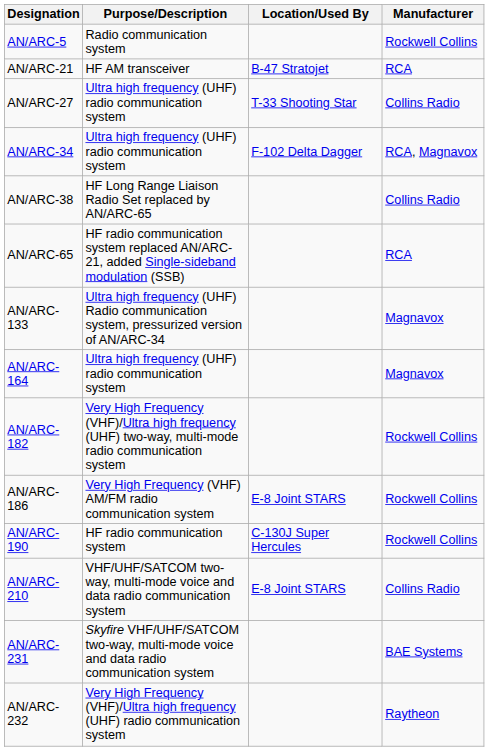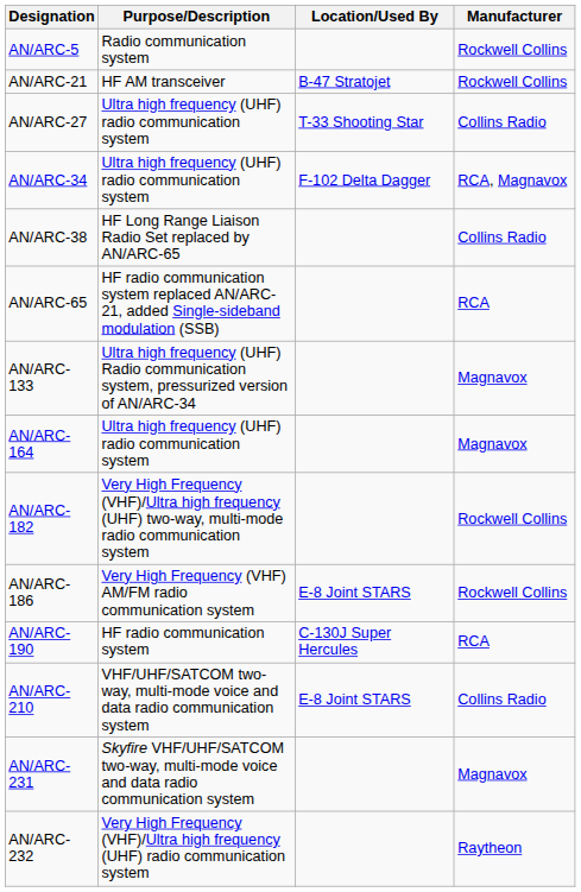 <table class="wikitable sortable">
 <tr>
 <th scope="col">Designation</th>
 <th scope="col" style="width: 500px;">Purpose/Description</th>
 <th scope="col" style="width: 500px;">Location/Used By</th>
 <th scope="col" style="width: 250px;">Manufacturer</th>
 </tr>
 <tr>
 <td><a href='#'>AN/ARC-5</a></td>
 <td>Radio communication system</td>
 <td></td>
 <td><a href='#'>Rockwell Collins</a></td>
 </tr>
 <tr>
 <td>AN/ARC-21</td>
 <td>HF AM transceiver</td>
 <td><a href='#'>B-47 Stratojet</a></td>
-<td><a href='#'>RCA</a></td>
+<td><a href='#'>Rockwell Collins</a></td>
 </tr>
 <tr>
 <td>AN/ARC-27</td>
 <td><a href='#'>Ultra high frequency</a> (UHF) radio communication system</td>
 <td><a href='#'>T-33 Shooting Star</a></td>
 <td><a href='#'>Collins Radio</a></td>
 </tr>
 <tr>
 <td><a href='#'>AN/ARC-34</a></td>
 <td><a href='#'>Ultra high frequency</a> (UHF) radio communication system</td>
 <td><a href='#'>F-102 Delta Dagger</a></td>
 <td><a href='#'>RCA</a>, <a href='#'>Magnavox</a></td>
 </tr>
 <tr>
 <td>AN/ARC-38</td>
 <td>HF Long Range Liaison Radio Set replaced by AN/ARC-65</td>
 <td></td>
 <td><a href='#'>Collins Radio</a></td>
 </tr>
 <tr>
 <td>AN/ARC-65</td>
 <td>HF radio communication system replaced AN/ARC-21, added <a href='#'>Single-sideband modulation</a> (SSB)</td>
 <td></td>
 <td><a href='#'>RCA</a></td>
 </tr>
 <tr>
 <td>AN/ARC-133</td>
 <td><a href='#'>Ultra high frequency</a> (UHF) Radio communication system, pressurized version of AN/ARC-34</td>
 <td></td>
 <td><a href='#'>Magnavox</a></td>
 </tr>
 <tr>
 <td><a href='#'>AN/ARC-164</a></td>
 <td><a href='#'>Ultra high frequency</a> (UHF) radio communication system</td>
 <td></td>
 <td><a href='#'>Magnavox</a></td>
 </tr>
 <tr>
 <td><a href='#'>AN/ARC-182</a></td>
 <td><a href='#'>Very High Frequency</a> (VHF)/<a href='#'>Ultra high frequency</a> (UHF) two-way, multi-mode radio communication system</td>
 <td></td>
 <td><a href='#'>Rockwell Collins</a></td>
 </tr>
 <tr>
 <td>AN/ARC-186</td>
 <td><a href='#'>Very High Frequency</a> (VHF) AM/FM radio communication system</td>
 <td><a href='#'>E-8 Joint STARS</a></td>
 <td><a href='#'>Rockwell Collins</a></td>
 </tr>
 <tr>
 <td><a href='#'>AN/ARC-190</a></td>
 <td>HF radio communication system</td>
 <td><a href='#'>C-130J Super Hercules</a></td>
-<td><a href='#'>Rockwell Collins</a></td>
+<td><a href='#'>RCA</a></td>
 </tr>
 <tr>
 <td><a href='#'>AN/ARC-210</a></td>
 <td>VHF/UHF/SATCOM two-way, multi-mode voice and data radio communication system</td>
 <td><a href='#'>E-8 Joint STARS</a></td>
 <td><a href='#'>Collins Radio</a></td>
 </tr>
 <tr>
 <td><a href='#'>AN/ARC-231</a></td>
 <td><em>Skyfire</em> VHF/UHF/SATCOM two-way, multi-mode voice and data radio communication system</td>
 <td></td>
-<td><a href='#'>BAE Systems</a></td>
+<td><a href='#'>Magnavox</a></td>
 </tr>
 <tr>
 <td>AN/ARC-232</td>
 <td><a href='#'>Very High Frequency</a> (VHF)/<a href='#'>Ultra high frequency</a> (UHF) radio communication system</td>
 <td></td>
 <td><a href='#'>Raytheon</a></td>
 </tr>
 </table>
